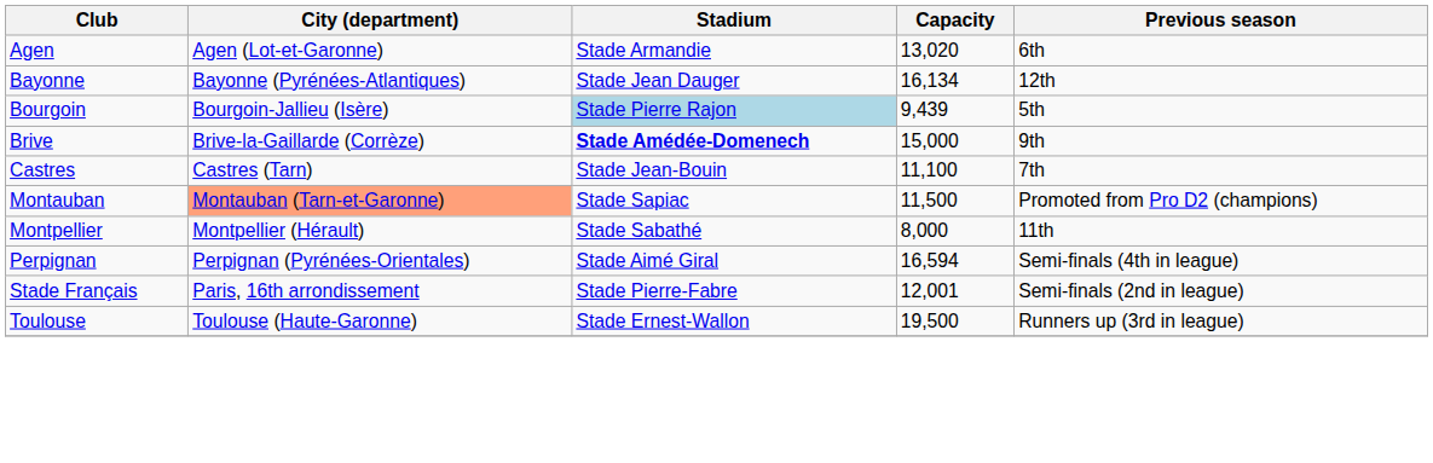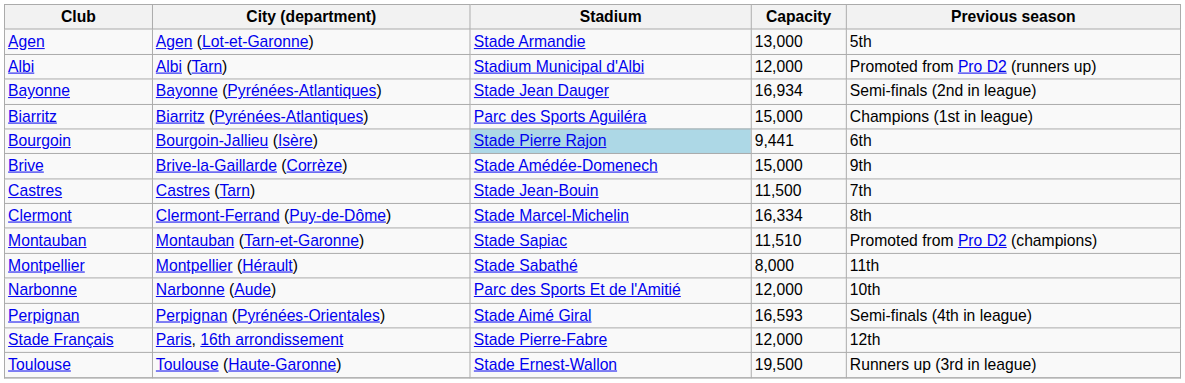 <table class="wikitable sortable" width="95%">
 <tr>
 <th>Club</th>
 <th>City (department)</th>
 <th>Stadium</th>
 <th>Capacity</th>
 <th>Previous season</th>
 </tr>
 <tr>
 <td><a href='#'>Agen</a></td>
 <td><a href='#'>Agen</a> (<a href='#'>Lot-et-Garonne</a>)</td>
 <td><a href='#'>Stade Armandie</a></td>
-<td>13,020</td>
-<td>6th</td>
+<td>13,000</td>
+<td>5th</td>
+</tr>
+<tr>
+<td><a href='#'>Albi</a></td>
+<td><a href='#'>Albi</a> (<a href='#'>Tarn</a>)</td>
+<td><a href='#'>Stadium Municipal d'Albi</a></td>
+<td>12,000</td>
+<td>Promoted from <a href='#'>Pro D2</a> (runners up)</td>
 </tr>
 <tr>
 <td><a href='#'>Bayonne</a></td>
 <td><a href='#'>Bayonne</a> (<a href='#'>Pyrénées-Atlantiques</a>)</td>
 <td><a href='#'>Stade Jean Dauger</a></td>
-<td>16,134</td>
-<td>12th</td>
+<td>16,934</td>
+<td>Semi-finals (2nd in league)</td>
+</tr>
+<tr>
+<td><a href='#'>Biarritz</a></td>
+<td><a href='#'>Biarritz</a> (<a href='#'>Pyrénées-Atlantiques</a>)</td>
+<td><a href='#'>Parc des Sports Aguiléra</a></td>
+<td>15,000</td>
+<td>Champions (1st in league)</td>
 </tr>
 <tr>
 <td><a href='#'>Bourgoin</a></td>
 <td><a href='#'>Bourgoin-Jallieu</a> (<a href='#'>Isère</a>)</td>
 <td style="background: lightblue;"><a href='#'>Stade Pierre Rajon</a></td>
-<td>9,439</td>
-<td>5th</td>
+<td>9,441</td>
+<td>6th</td>
 </tr>
 <tr>
 <td><a href='#'>Brive</a></td>
 <td><a href='#'>Brive-la-Gaillarde</a> (<a href='#'>Corrèze</a>)</td>
-<td><strong><a href='#'>Stade Amédée-Domenech</a></strong></td>
+<td><a href='#'>Stade Amédée-Domenech</a></td>
 <td>15,000</td>
 <td>9th</td>
 </tr>
 <tr>
 <td><a href='#'>Castres</a></td>
 <td><a href='#'>Castres</a> (<a href='#'>Tarn</a>)</td>
 <td><a href='#'>Stade Jean-Bouin</a></td>
-<td>11,100</td>
+<td>11,500</td>
 <td>7th</td>
 </tr>
 <tr>
+<td><a href='#'>Clermont</a></td>
+<td><a href='#'>Clermont-Ferrand</a> (<a href='#'>Puy-de-Dôme</a>)</td>
+<td><a href='#'>Stade Marcel-Michelin</a></td>
+<td>16,334</td>
+<td>8th</td>
+</tr>
+<tr>
 <td><a href='#'>Montauban</a></td>
-<td style="background: lightsalmon;"><a href='#'>Montauban</a> (<a href='#'>Tarn-et-Garonne</a>)</td>
+<td><a href='#'>Montauban</a> (<a href='#'>Tarn-et-Garonne</a>)</td>
 <td><a href='#'>Stade Sapiac</a></td>
-<td>11,500</td>
+<td>11,510</td>
 <td>Promoted from <a href='#'>Pro D2</a> (champions)</td>
 </tr>
 <tr>
 <td><a href='#'>Montpellier</a></td>
 <td><a href='#'>Montpellier</a> (<a href='#'>Hérault</a>)</td>
 <td><a href='#'>Stade Sabathé</a></td>
 <td>8,000</td>
 <td>11th</td>
 </tr>
 <tr>
+<td><a href='#'>Narbonne</a></td>
+<td><a href='#'>Narbonne</a> (<a href='#'>Aude</a>)</td>
+<td><a href='#'>Parc des Sports Et de l'Amitié</a></td>
+<td>12,000</td>
+<td>10th</td>
+</tr>
+<tr>
 <td><a href='#'>Perpignan</a></td>
 <td><a href='#'>Perpignan</a> (<a href='#'>Pyrénées-Orientales</a>)</td>
 <td><a href='#'>Stade Aimé Giral</a></td>
-<td>16,594</td>
+<td>16,593</td>
 <td>Semi-finals (4th in league)</td>
 </tr>
 <tr>
 <td><a href='#'>Stade Français</a></td>
 <td><a href='#'>Paris</a>, <a href='#'>16th arrondissement</a></td>
 <td><a href='#'>Stade Pierre-Fabre</a></td>
-<td>12,001</td>
-<td>Semi-finals (2nd in league)</td>
+<td>12,000</td>
+<td>12th</td>
 </tr>
 <tr>
 <td><a href='#'>Toulouse</a></td>
 <td><a href='#'>Toulouse</a> (<a href='#'>Haute-Garonne</a>)</td>
 <td><a href='#'>Stade Ernest-Wallon</a></td>
 <td>19,500</td>
 <td>Runners up (3rd in league)</td>
 </tr>
 <tr>
 </tr>
 </table>
